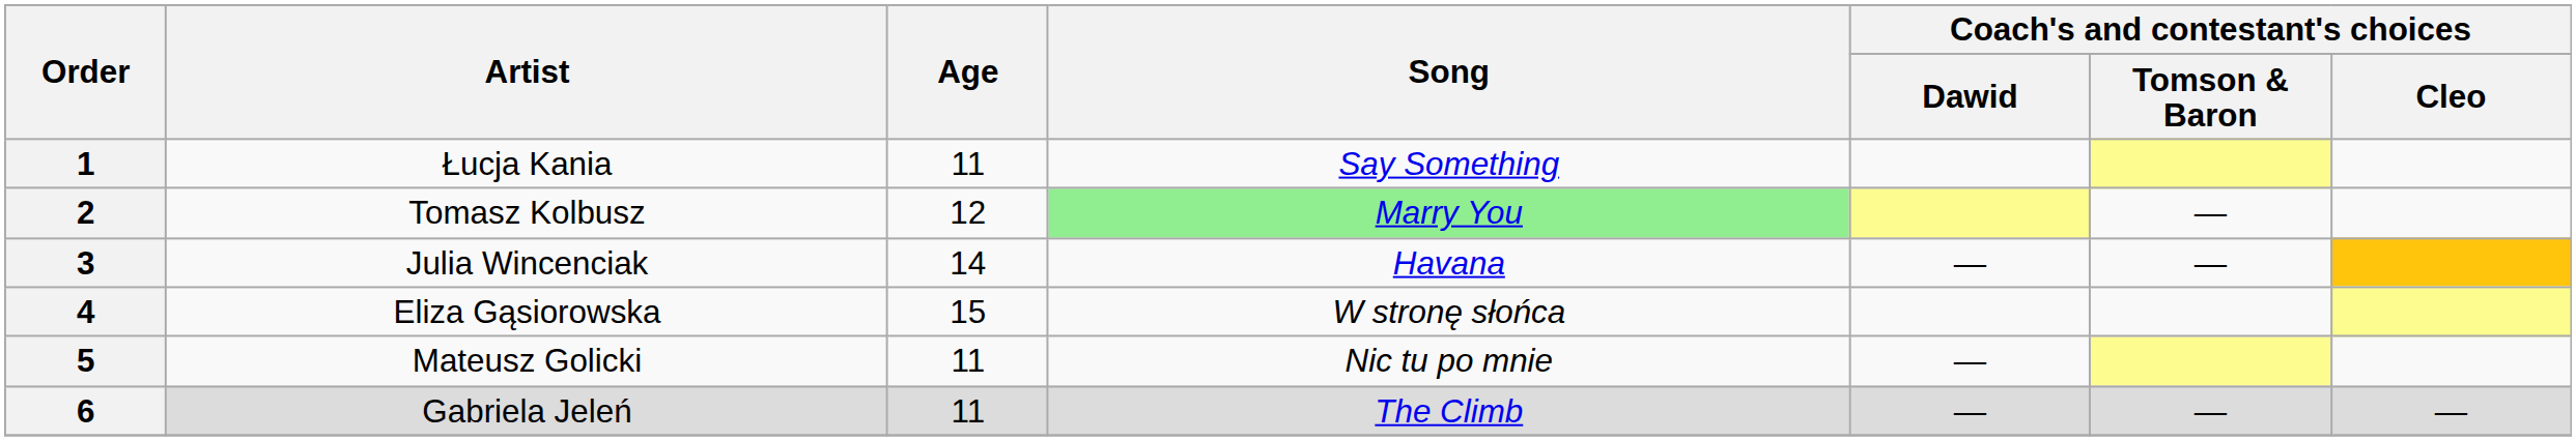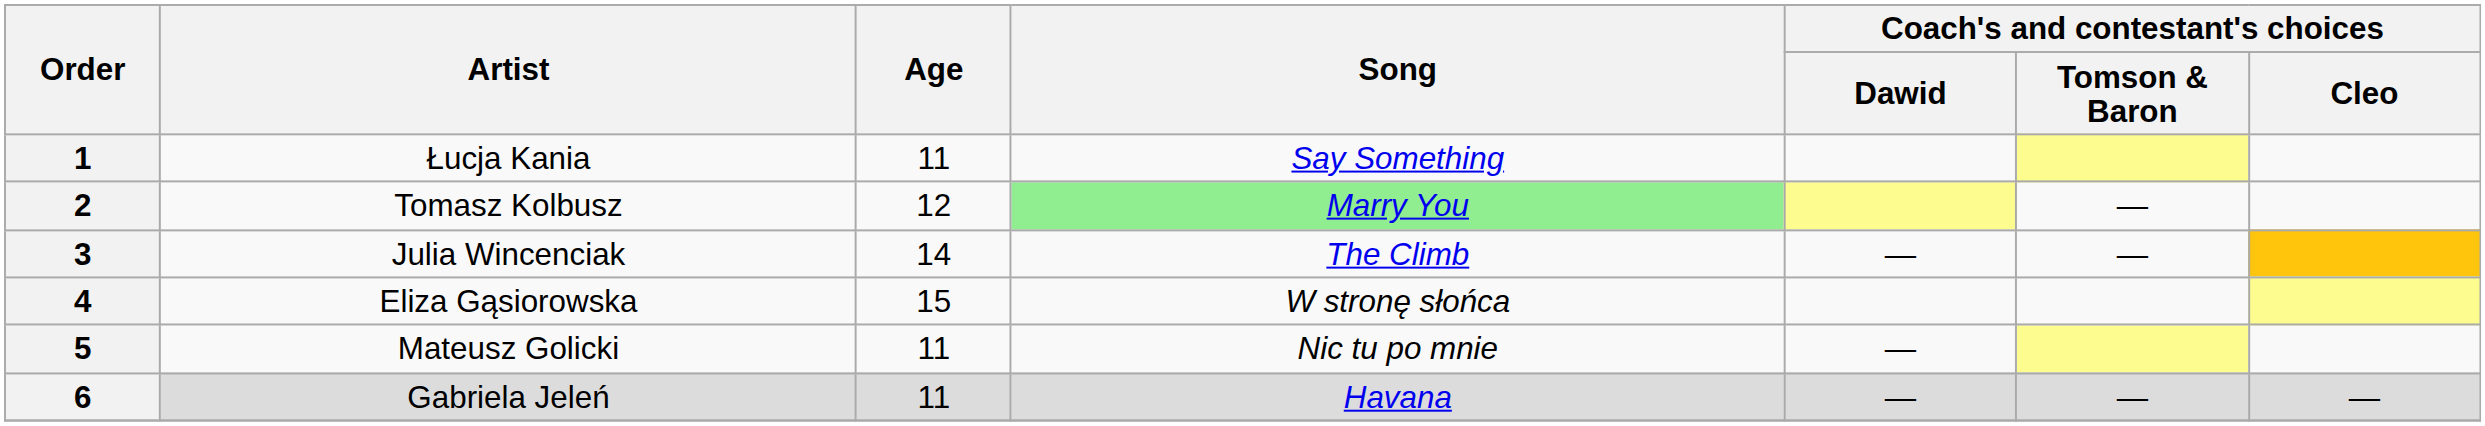 <table class="wikitable" style="text-align:center; line-height:17px; width:100%;">
 <tr>
 <th scope="col" rowspan="2" style="width:04%;">Order</th>
 <th scope="col" rowspan="2" style="width:18%;">Artist</th>
 <th scope="col" rowspan="2" style="width:04%;">Age</th>
 <th scope="col" rowspan="2" style="width:20%;">Song</th>
 <th colspan="3">Coach's and contestant's choices</th>
 </tr>
 <tr>
 <th style="width:06%;">Dawid</th>
 <th style="width:06%;">Tomson & Baron</th>
 <th style="width:06%;">Cleo</th>
 </tr>
 <tr>
 <th>1</th>
 <td>Łucja Kania</td>
 <td>11</td>
 <td><em><a href='#'>Say Something</a></em></td>
 <td><strong></strong></td>
 <td style="background:#fdfc8f;"><strong></strong></td>
 <td><strong></strong></td>
 </tr>
 <tr>
 <th>2</th>
 <td>Tomasz Kolbusz</td>
 <td>12</td>
 <td style="background: lightgreen;"><em><a href='#'>Marry You</a></em></td>
 <td style="background:#fdfc8f;"><strong></strong></td>
 <td>—</td>
 <td><strong></strong></td>
 </tr>
 <tr>
 <th>3</th>
 <td>Julia Wincenciak</td>
 <td>14</td>
-<td><em><a href='#'>Havana</a></em></td>
+<td><em><a href='#'>The Climb</a></em></td>
 <td>—</td>
 <td>—</td>
 <td style="background:#FFC40C;"><strong></strong></td>
 </tr>
 <tr>
 <th>4</th>
 <td>Eliza Gąsiorowska</td>
 <td>15</td>
 <td><em>W stronę słońca</em></td>
 <td><strong></strong></td>
 <td><strong></strong></td>
 <td style="background:#fdfc8f;"><strong></strong></td>
 </tr>
 <tr>
 <th>5</th>
 <td>Mateusz Golicki</td>
 <td>11</td>
 <td><em>Nic tu po mnie</em></td>
 <td>—</td>
 <td style="background:#fdfc8f;"><strong></strong></td>
 <td><strong></strong></td>
 </tr>
 <tr style="background:#DCDCDC;">
 <th>6</th>
 <td>Gabriela Jeleń</td>
 <td>11</td>
-<td><em><a href='#'>The Climb</a></em></td>
+<td><em><a href='#'>Havana</a></em></td>
 <td>—</td>
 <td>—</td>
 <td>—</td>
 </tr>
 <tr>
 </tr>
 </table>
